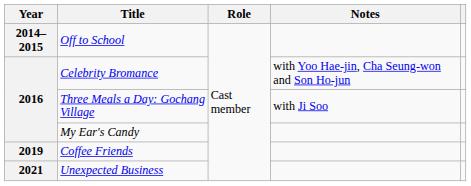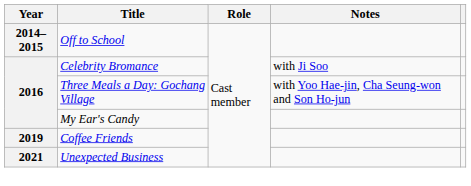 <table class="wikitable plainrowheaders sortable">
 <tr>
 <th scope="col">Year</th>
 <th scope="col">Title</th>
 <th scope="col">Role</th>
 <th scope="col">Notes</th>
 <th scope="col" class="unsortable"></th>
 </tr>
 <tr>
 <th scope="row">2014–2015</th>
 <td><em><a href='#'>Off to School</a></em></td>
 <td rowspan="6">Cast member</td>
 <td></td>
 <td style="text-align:center"></td>
 </tr>
 <tr>
 <th scope="row" rowspan="3">2016</th>
 <td><em><a href='#'>Celebrity Bromance</a></em></td>
-<td>with <a href='#'>Yoo Hae-jin</a>, <a href='#'>Cha Seung-won</a> and <a href='#'>Son Ho-jun</a></td>
+<td>with <a href='#'>Ji Soo</a></td>
 <td style="text-align:center"></td>
 </tr>
 <tr>
 <td><em><a href='#'>Three Meals a Day: Gochang Village</a></em></td>
-<td>with <a href='#'>Ji Soo</a></td>
+<td>with <a href='#'>Yoo Hae-jin</a>, <a href='#'>Cha Seung-won</a> and <a href='#'>Son Ho-jun</a></td>
 <td style="text-align:center"></td>
 </tr>
 <tr>
 <td><em>My Ear's Candy</em></td>
 <td></td>
 <td style="text-align:center"></td>
 </tr>
 <tr>
 <th scope="row">2019</th>
 <td><em><a href='#'>Coffee Friends</a></em></td>
 <td></td>
 <td style="text-align:center"></td>
 </tr>
 <tr>
 <th scope="row">2021</th>
 <td><em><a href='#'>Unexpected Business</a></em></td>
 <td></td>
 <td style="text-align:center"></td>
 </tr>
 </table>
